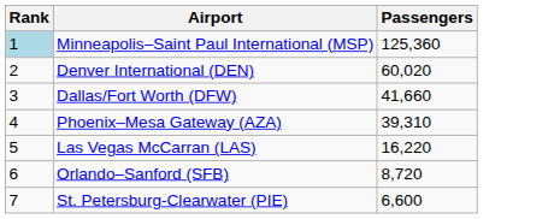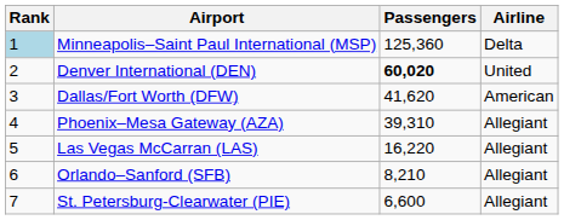 <table class="wikitable">
 <tr>
 <th>Rank</th>
 <th>Airport</th>
 <th>Passengers</th>
+<th>Airline</th>
 </tr>
 <tr>
 <td style="background: lightblue;">1</td>
 <td> <a href='#'>Minneapolis–Saint Paul International (MSP)</a></td>
 <td>125,360</td>
+<td>Delta</td>
 </tr>
 <tr>
 <td>2</td>
 <td> <a href='#'>Denver International (DEN)</a></td>
-<td>60,020</td>
+<td><strong>60,020</strong></td>
+<td>United</td>
 </tr>
 <tr>
 <td>3</td>
 <td> <a href='#'>Dallas/Fort Worth (DFW)</a></td>
-<td>41,660</td>
+<td>41,620</td>
+<td>American</td>
 </tr>
 <tr>
 <td>4</td>
 <td> <a href='#'>Phoenix–Mesa Gateway (AZA)</a></td>
 <td>39,310</td>
+<td>Allegiant</td>
 </tr>
 <tr>
 <td>5</td>
 <td> <a href='#'>Las Vegas McCarran (LAS)</a></td>
 <td>16,220</td>
+<td>Allegiant</td>
 </tr>
 <tr>
 <td>6</td>
 <td> <a href='#'>Orlando–Sanford (SFB)</a></td>
-<td>8,720</td>
+<td>8,210</td>
+<td>Allegiant</td>
 </tr>
 <tr>
 <td>7</td>
 <td> <a href='#'>St. Petersburg-Clearwater (PIE)</a></td>
 <td>6,600</td>
+<td>Allegiant</td>
 </tr>
 </table>
